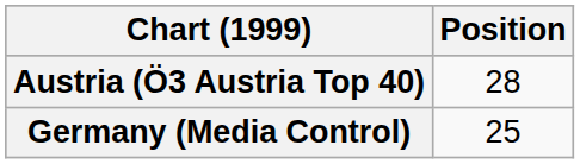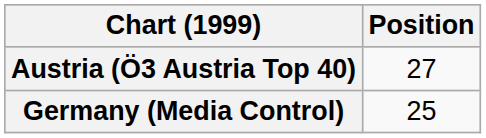 <table class="wikitable sortable plainrowheaders" style="text-align:center">
 <tr>
 <th>Chart (1999)</th>
 <th>Position</th>
 </tr>
 <tr>
 <th scope="row">Austria (Ö3 Austria Top 40)</th>
-<td>28</td>
+<td>27</td>
 </tr>
 <tr>
 <th scope="row">Germany (Media Control)</th>
 <td>25</td>
 </tr>
 </table>
